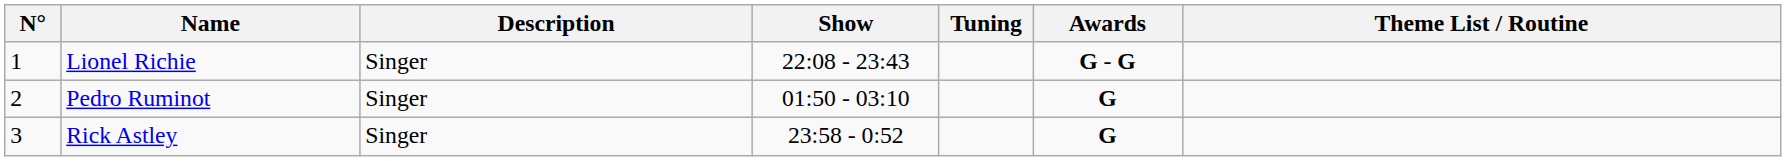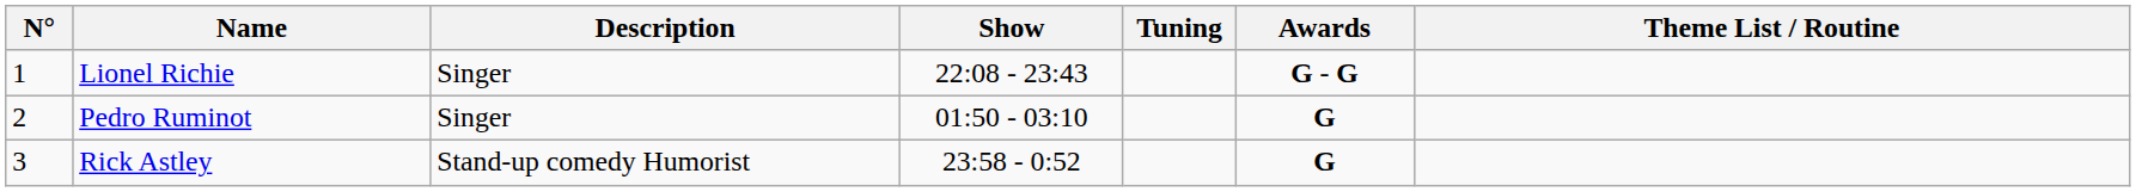 <table width="95%" class="wikitable">
 <tr valign="top">
 <th width=03%>N°</th>
 <th width=16%>Name</th>
 <th width=21%>Description</th>
 <th width=10%>Show</th>
 <th width=05%>Tuning</th>
 <th width=08%>Awards</th>
 <th width=32%>Theme List / Routine</th>
 </tr>
 <tr valign="top">
 <td style="background:#;">1</td>
 <td><a href='#'>Lionel Richie</a></td>
 <td>Singer</td>
 <td align="center">22:08 - 23:43</td>
 <td align="right"></td>
 <td align="center"><span><abbr><strong>G</strong></abbr></span> - <span><abbr><strong>G</strong></abbr></span></td>
 <td></td>
 </tr>
 <tr valign="top">
 <td style="background:#;">2</td>
 <td><a href='#'>Pedro Ruminot</a></td>
 <td>Singer</td>
 <td align="center">01:50 - 03:10</td>
 <td align="right"></td>
 <td align="center"><span><abbr><strong>G</strong></abbr></span></td>
 <td></td>
 </tr>
 <tr valign="top">
 <td style="background:#;">3</td>
 <td><a href='#'>Rick Astley</a></td>
-<td>Singer</td>
+<td>Stand-up comedy Humorist</td>
 <td align="center">23:58 - 0:52</td>
 <td align="right"></td>
 <td align="center"><span><abbr><strong>G</strong></abbr></span></td>
 <td></td>
 </tr>
 </table>
